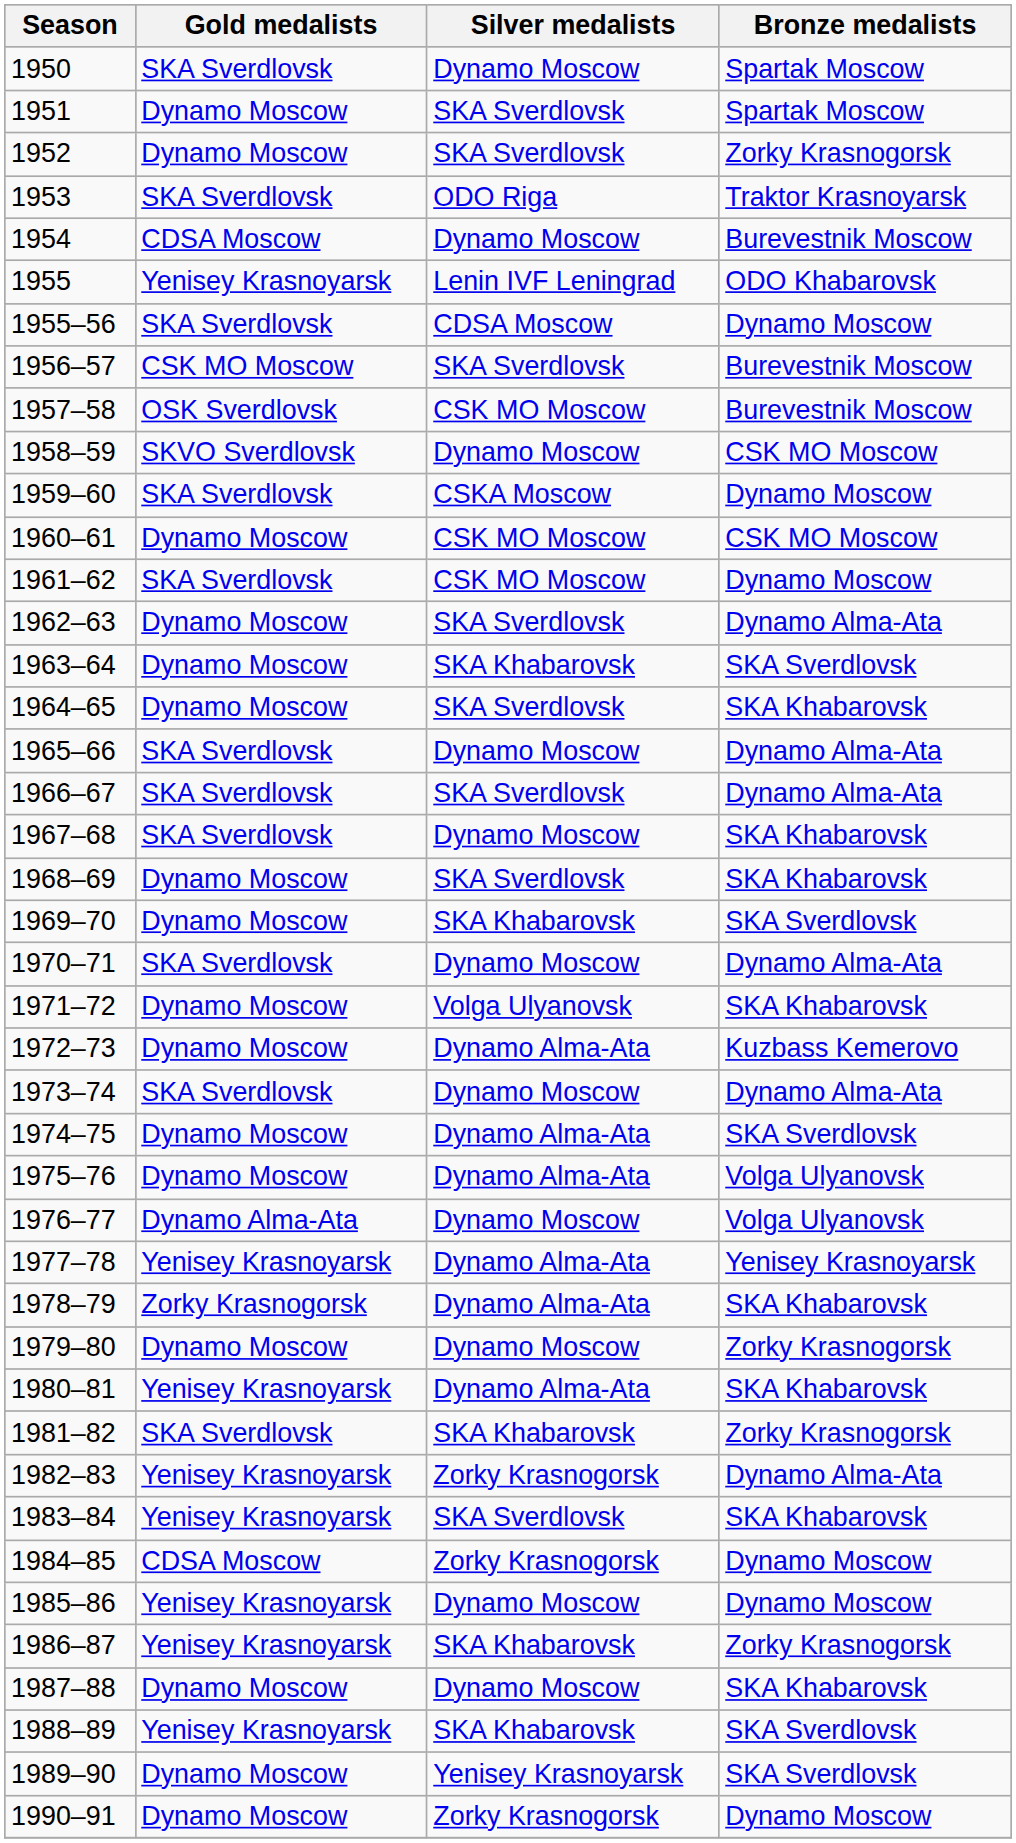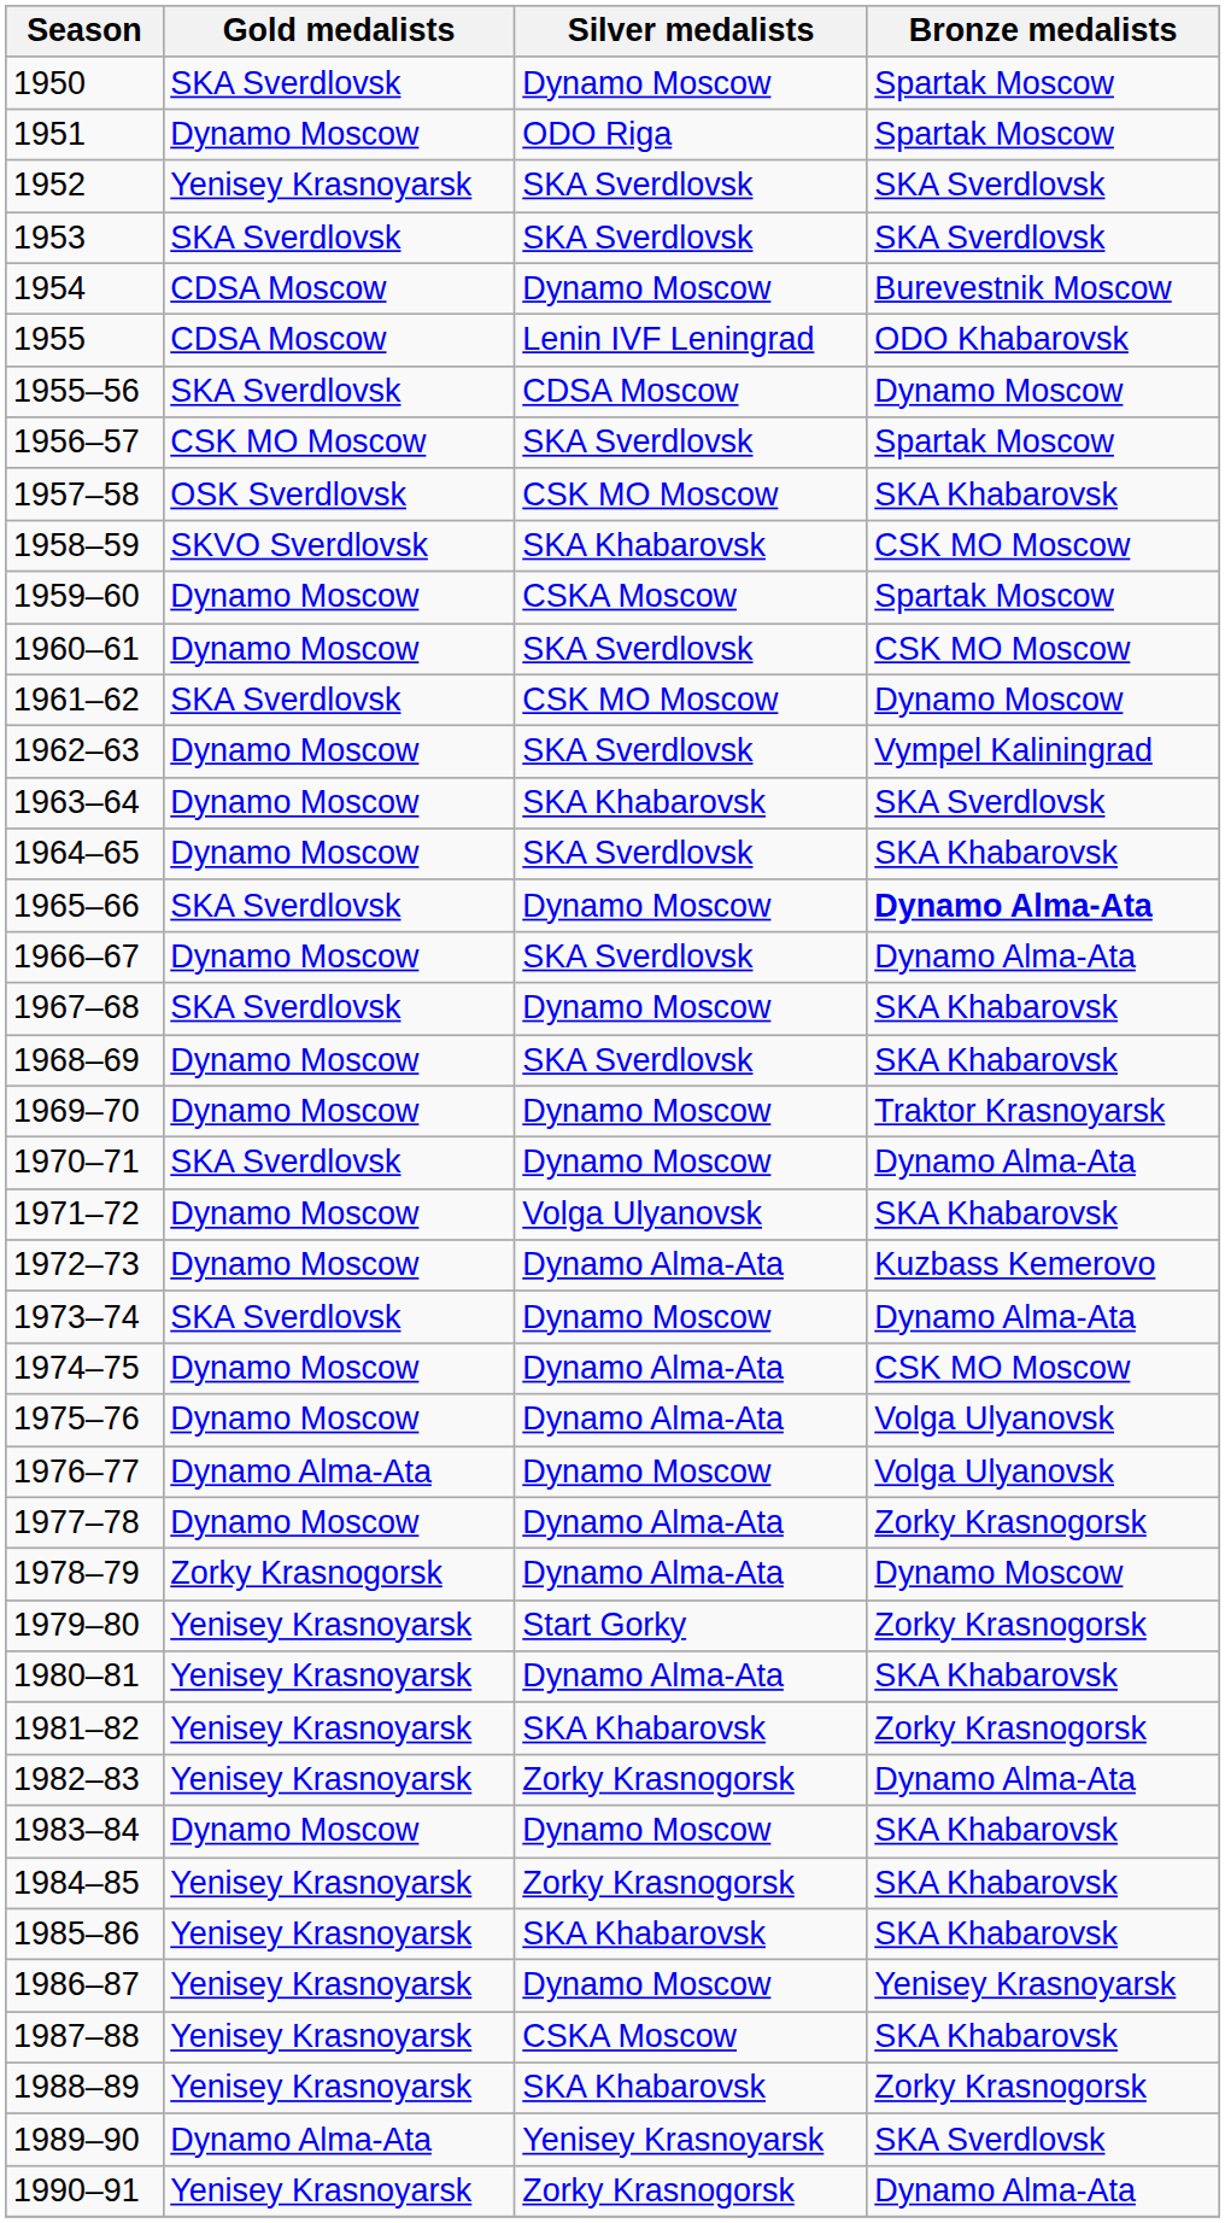 <table class="wikitable" style="width:600px;">
 <tr>
 <th>Season</th>
 <th>Gold medalists</th>
 <th>Silver medalists</th>
 <th>Bronze medalists</th>
 </tr>
 <tr>
 <td>1950</td>
 <td><a href='#'>SKA Sverdlovsk</a></td>
 <td><a href='#'>Dynamo Moscow</a></td>
 <td><a href='#'>Spartak Moscow</a></td>
 </tr>
 <tr>
 <td>1951</td>
 <td><a href='#'>Dynamo Moscow</a></td>
-<td><a href='#'>SKA Sverdlovsk</a></td>
+<td><a href='#'>ODO Riga</a></td>
 <td><a href='#'>Spartak Moscow</a></td>
 </tr>
 <tr>
 <td>1952</td>
-<td><a href='#'>Dynamo Moscow</a></td>
+<td><a href='#'>Yenisey Krasnoyarsk</a></td>
 <td><a href='#'>SKA Sverdlovsk</a></td>
-<td><a href='#'>Zorky Krasnogorsk</a></td>
+<td><a href='#'>SKA Sverdlovsk</a></td>
 </tr>
 <tr>
 <td>1953</td>
 <td><a href='#'>SKA Sverdlovsk</a></td>
-<td><a href='#'>ODO Riga</a></td>
-<td><a href='#'>Traktor Krasnoyarsk</a></td>
+<td><a href='#'>SKA Sverdlovsk</a></td>
+<td><a href='#'>SKA Sverdlovsk</a></td>
 </tr>
 <tr>
 <td>1954</td>
 <td><a href='#'>CDSA Moscow</a></td>
 <td><a href='#'>Dynamo Moscow</a></td>
 <td><a href='#'>Burevestnik Moscow</a></td>
 </tr>
 <tr>
 <td>1955</td>
-<td><a href='#'>Yenisey Krasnoyarsk</a></td>
+<td><a href='#'>CDSA Moscow</a></td>
 <td><a href='#'>Lenin IVF Leningrad</a></td>
 <td><a href='#'>ODO Khabarovsk</a></td>
 </tr>
 <tr>
 <td>1955–56</td>
 <td><a href='#'>SKA Sverdlovsk</a></td>
 <td><a href='#'>CDSA Moscow</a></td>
 <td><a href='#'>Dynamo Moscow</a></td>
 </tr>
 <tr>
 <td>1956–57</td>
 <td><a href='#'>CSK MO Moscow</a></td>
 <td><a href='#'>SKA Sverdlovsk</a></td>
-<td><a href='#'>Burevestnik Moscow</a></td>
+<td><a href='#'>Spartak Moscow</a></td>
 </tr>
 <tr>
 <td>1957–58</td>
 <td><a href='#'>OSK Sverdlovsk</a></td>
 <td><a href='#'>CSK MO Moscow</a></td>
-<td><a href='#'>Burevestnik Moscow</a></td>
+<td><a href='#'>SKA Khabarovsk</a></td>
 </tr>
 <tr>
 <td>1958–59</td>
 <td><a href='#'>SKVO Sverdlovsk</a></td>
-<td><a href='#'>Dynamo Moscow</a></td>
+<td><a href='#'>SKA Khabarovsk</a></td>
 <td><a href='#'>CSK MO Moscow</a></td>
 </tr>
 <tr>
 <td>1959–60</td>
-<td><a href='#'>SKA Sverdlovsk</a></td>
+<td><a href='#'>Dynamo Moscow</a></td>
 <td><a href='#'>CSKA Moscow</a></td>
-<td><a href='#'>Dynamo Moscow</a></td>
+<td><a href='#'>Spartak Moscow</a></td>
 </tr>
 <tr>
 <td>1960–61</td>
 <td><a href='#'>Dynamo Moscow</a></td>
-<td><a href='#'>CSK MO Moscow</a></td>
+<td><a href='#'>SKA Sverdlovsk</a></td>
 <td><a href='#'>CSK MO Moscow</a></td>
 </tr>
 <tr>
 <td>1961–62</td>
 <td><a href='#'>SKA Sverdlovsk</a></td>
 <td><a href='#'>CSK MO Moscow</a></td>
 <td><a href='#'>Dynamo Moscow</a></td>
 </tr>
 <tr>
 <td>1962–63</td>
 <td><a href='#'>Dynamo Moscow</a></td>
 <td><a href='#'>SKA Sverdlovsk</a></td>
-<td><a href='#'>Dynamo Alma-Ata</a></td>
+<td><a href='#'>Vympel Kaliningrad</a></td>
 </tr>
 <tr>
 <td>1963–64</td>
 <td><a href='#'>Dynamo Moscow</a></td>
 <td><a href='#'>SKA Khabarovsk</a></td>
 <td><a href='#'>SKA Sverdlovsk</a></td>
 </tr>
 <tr>
 <td>1964–65</td>
 <td><a href='#'>Dynamo Moscow</a></td>
 <td><a href='#'>SKA Sverdlovsk</a></td>
 <td><a href='#'>SKA Khabarovsk</a></td>
 </tr>
 <tr>
 <td>1965–66</td>
 <td><a href='#'>SKA Sverdlovsk</a></td>
 <td><a href='#'>Dynamo Moscow</a></td>
-<td><a href='#'>Dynamo Alma-Ata</a></td>
+<td><strong><a href='#'>Dynamo Alma-Ata</a></strong></td>
 </tr>
 <tr>
 <td>1966–67</td>
-<td><a href='#'>SKA Sverdlovsk</a></td>
+<td><a href='#'>Dynamo Moscow</a></td>
 <td><a href='#'>SKA Sverdlovsk</a></td>
 <td><a href='#'>Dynamo Alma-Ata</a></td>
 </tr>
 <tr>
 <td>1967–68</td>
 <td><a href='#'>SKA Sverdlovsk</a></td>
 <td><a href='#'>Dynamo Moscow</a></td>
 <td><a href='#'>SKA Khabarovsk</a></td>
 </tr>
 <tr>
 <td>1968–69</td>
 <td><a href='#'>Dynamo Moscow</a></td>
 <td><a href='#'>SKA Sverdlovsk</a></td>
 <td><a href='#'>SKA Khabarovsk</a></td>
 </tr>
 <tr>
 <td>1969–70</td>
 <td><a href='#'>Dynamo Moscow</a></td>
-<td><a href='#'>SKA Khabarovsk</a></td>
-<td><a href='#'>SKA Sverdlovsk</a></td>
+<td><a href='#'>Dynamo Moscow</a></td>
+<td><a href='#'>Traktor Krasnoyarsk</a></td>
 </tr>
 <tr>
 <td>1970–71</td>
 <td><a href='#'>SKA Sverdlovsk</a></td>
 <td><a href='#'>Dynamo Moscow</a></td>
 <td><a href='#'>Dynamo Alma-Ata</a></td>
 </tr>
 <tr>
 <td>1971–72</td>
 <td><a href='#'>Dynamo Moscow</a></td>
 <td><a href='#'>Volga Ulyanovsk</a></td>
 <td><a href='#'>SKA Khabarovsk</a></td>
 </tr>
 <tr>
 <td>1972–73</td>
 <td><a href='#'>Dynamo Moscow</a></td>
 <td><a href='#'>Dynamo Alma-Ata</a></td>
 <td><a href='#'>Kuzbass Kemerovo</a></td>
 </tr>
 <tr>
 <td>1973–74</td>
 <td><a href='#'>SKA Sverdlovsk</a></td>
 <td><a href='#'>Dynamo Moscow</a></td>
 <td><a href='#'>Dynamo Alma-Ata</a></td>
 </tr>
 <tr>
 <td>1974–75</td>
 <td><a href='#'>Dynamo Moscow</a></td>
 <td><a href='#'>Dynamo Alma-Ata</a></td>
-<td><a href='#'>SKA Sverdlovsk</a></td>
+<td><a href='#'>CSK MO Moscow</a></td>
 </tr>
 <tr>
 <td>1975–76</td>
 <td><a href='#'>Dynamo Moscow</a></td>
 <td><a href='#'>Dynamo Alma-Ata</a></td>
 <td><a href='#'>Volga Ulyanovsk</a></td>
 </tr>
 <tr>
 <td>1976–77</td>
 <td><a href='#'>Dynamo Alma-Ata</a></td>
 <td><a href='#'>Dynamo Moscow</a></td>
 <td><a href='#'>Volga Ulyanovsk</a></td>
 </tr>
 <tr>
 <td>1977–78</td>
-<td><a href='#'>Yenisey Krasnoyarsk</a></td>
+<td><a href='#'>Dynamo Moscow</a></td>
 <td><a href='#'>Dynamo Alma-Ata</a></td>
-<td><a href='#'>Yenisey Krasnoyarsk</a></td>
+<td><a href='#'>Zorky Krasnogorsk</a></td>
 </tr>
 <tr>
 <td>1978–79</td>
 <td><a href='#'>Zorky Krasnogorsk</a></td>
 <td><a href='#'>Dynamo Alma-Ata</a></td>
-<td><a href='#'>SKA Khabarovsk</a></td>
+<td><a href='#'>Dynamo Moscow</a></td>
 </tr>
 <tr>
 <td>1979–80</td>
-<td><a href='#'>Dynamo Moscow</a></td>
-<td><a href='#'>Dynamo Moscow</a></td>
+<td><a href='#'>Yenisey Krasnoyarsk</a></td>
+<td><a href='#'>Start Gorky</a></td>
 <td><a href='#'>Zorky Krasnogorsk</a></td>
 </tr>
 <tr>
 <td>1980–81</td>
 <td><a href='#'>Yenisey Krasnoyarsk</a></td>
 <td><a href='#'>Dynamo Alma-Ata</a></td>
 <td><a href='#'>SKA Khabarovsk</a></td>
 </tr>
 <tr>
 <td>1981–82</td>
-<td><a href='#'>SKA Sverdlovsk</a></td>
+<td><a href='#'>Yenisey Krasnoyarsk</a></td>
 <td><a href='#'>SKA Khabarovsk</a></td>
 <td><a href='#'>Zorky Krasnogorsk</a></td>
 </tr>
 <tr>
 <td>1982–83</td>
 <td><a href='#'>Yenisey Krasnoyarsk</a></td>
 <td><a href='#'>Zorky Krasnogorsk</a></td>
 <td><a href='#'>Dynamo Alma-Ata</a></td>
 </tr>
 <tr>
 <td>1983–84</td>
-<td><a href='#'>Yenisey Krasnoyarsk</a></td>
-<td><a href='#'>SKA Sverdlovsk</a></td>
+<td><a href='#'>Dynamo Moscow</a></td>
+<td><a href='#'>Dynamo Moscow</a></td>
 <td><a href='#'>SKA Khabarovsk</a></td>
 </tr>
 <tr>
 <td>1984–85</td>
-<td><a href='#'>CDSA Moscow</a></td>
+<td><a href='#'>Yenisey Krasnoyarsk</a></td>
 <td><a href='#'>Zorky Krasnogorsk</a></td>
-<td><a href='#'>Dynamo Moscow</a></td>
+<td><a href='#'>SKA Khabarovsk</a></td>
 </tr>
 <tr>
 <td>1985–86</td>
 <td><a href='#'>Yenisey Krasnoyarsk</a></td>
-<td><a href='#'>Dynamo Moscow</a></td>
-<td><a href='#'>Dynamo Moscow</a></td>
+<td><a href='#'>SKA Khabarovsk</a></td>
+<td><a href='#'>SKA Khabarovsk</a></td>
 </tr>
 <tr>
 <td>1986–87</td>
 <td><a href='#'>Yenisey Krasnoyarsk</a></td>
-<td><a href='#'>SKA Khabarovsk</a></td>
-<td><a href='#'>Zorky Krasnogorsk</a></td>
+<td><a href='#'>Dynamo Moscow</a></td>
+<td><a href='#'>Yenisey Krasnoyarsk</a></td>
 </tr>
 <tr>
 <td>1987–88</td>
-<td><a href='#'>Dynamo Moscow</a></td>
-<td><a href='#'>Dynamo Moscow</a></td>
+<td><a href='#'>Yenisey Krasnoyarsk</a></td>
+<td><a href='#'>CSKA Moscow</a></td>
 <td><a href='#'>SKA Khabarovsk</a></td>
 </tr>
 <tr>
 <td>1988–89</td>
 <td><a href='#'>Yenisey Krasnoyarsk</a></td>
 <td><a href='#'>SKA Khabarovsk</a></td>
-<td><a href='#'>SKA Sverdlovsk</a></td>
+<td><a href='#'>Zorky Krasnogorsk</a></td>
 </tr>
 <tr>
 <td>1989–90</td>
-<td><a href='#'>Dynamo Moscow</a></td>
+<td><a href='#'>Dynamo Alma-Ata</a></td>
 <td><a href='#'>Yenisey Krasnoyarsk</a></td>
 <td><a href='#'>SKA Sverdlovsk</a></td>
 </tr>
 <tr>
 <td>1990–91</td>
-<td><a href='#'>Dynamo Moscow</a></td>
+<td><a href='#'>Yenisey Krasnoyarsk</a></td>
 <td><a href='#'>Zorky Krasnogorsk</a></td>
-<td><a href='#'>Dynamo Moscow</a></td>
+<td><a href='#'>Dynamo Alma-Ata</a></td>
 </tr>
 <tr>
 </tr>
 </table>
